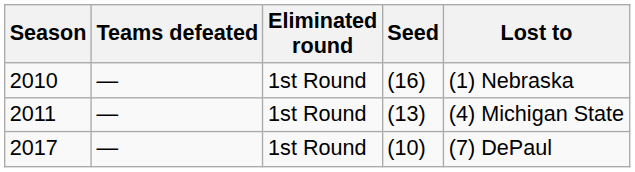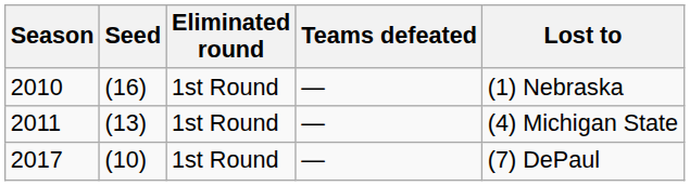 <table class="wikitable">
 <tr>
 <th>Season</th>
+<th>Seed</th>
+<th>Eliminated<br>round</th>
 <th>Teams defeated</th>
-<th>Eliminated<br>round</th>
-<th>Seed</th>
 <th>Lost to</th>
 </tr>
 <tr>
 <td>2010</td>
+<td>(16)</td>
+<td>1st Round</td>
 <td>—</td>
-<td>1st Round</td>
-<td>(16)</td>
 <td>(1) Nebraska</td>
 </tr>
 <tr>
 <td>2011</td>
+<td>(13)</td>
+<td>1st Round</td>
 <td>—</td>
-<td>1st Round</td>
-<td>(13)</td>
 <td>(4) Michigan State</td>
 </tr>
 <tr>
 <td>2017</td>
+<td>(10)</td>
+<td>1st Round</td>
 <td>—</td>
-<td>1st Round</td>
-<td>(10)</td>
 <td>(7) DePaul</td>
 </tr>
 </table>
